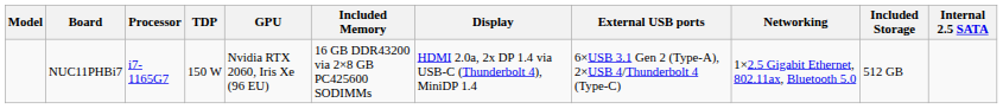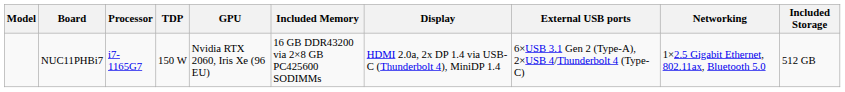 <table class="wikitable">
 <tr>
 <th>Model</th>
 <th>Board</th>
 <th>Processor</th>
 <th>TDP</th>
 <th>GPU</th>
 <th>Included Memory</th>
 <th>Display</th>
 <th>External USB ports</th>
 <th>Networking</th>
 <th>Included Storage</th>
-<th>Internal 2.5 <a href='#'>SATA</a></th>
 </tr>
 <tr>
 <td></td>
 <td>NUC11PHBi7</td>
 <td><a href='#'>i7-1165G7</a></td>
 <td>150 W</td>
 <td>Nvidia RTX 2060, Iris Xe (96 EU)</td>
 <td>16 GB DDR43200<br>via 2×8 GB PC425600 SODIMMs</td>
 <td><a href='#'>HDMI</a> 2.0a, 2x DP 1.4 via USB-C (<a href='#'>Thunderbolt 4</a>), MiniDP 1.4</td>
 <td>6×<a href='#'>USB 3.1</a> Gen 2 (Type-A), 2×<a href='#'>USB 4</a>/<a href='#'>Thunderbolt 4</a> (Type-C)</td>
 <td>1×<a href='#'>2.5 Gigabit Ethernet</a>, <a href='#'>802.11ax</a>, <a href='#'>Bluetooth 5.0</a></td>
 <td>512 GB</td>
-<td></td>
 </tr>
 </table>
